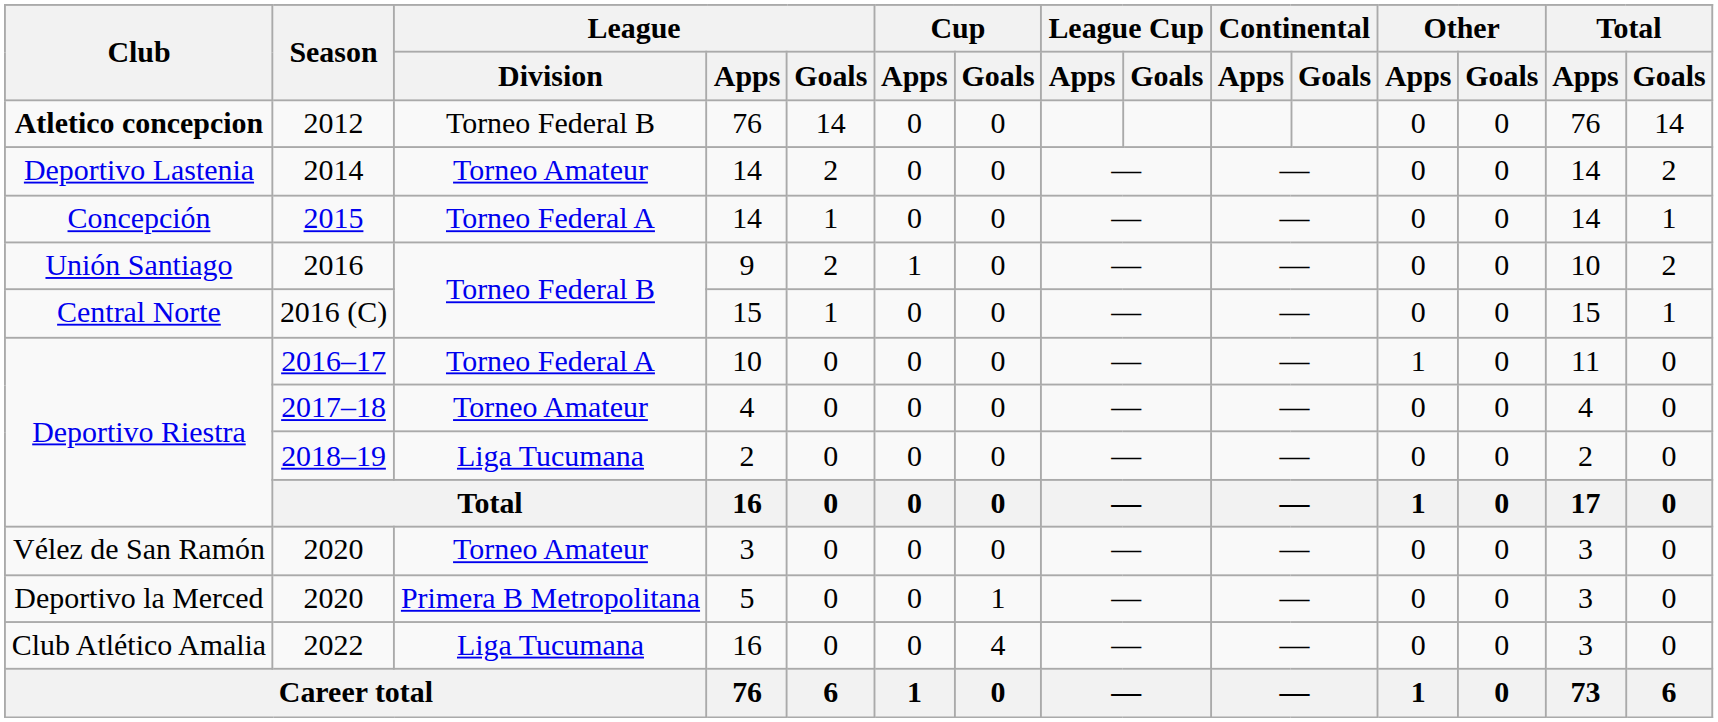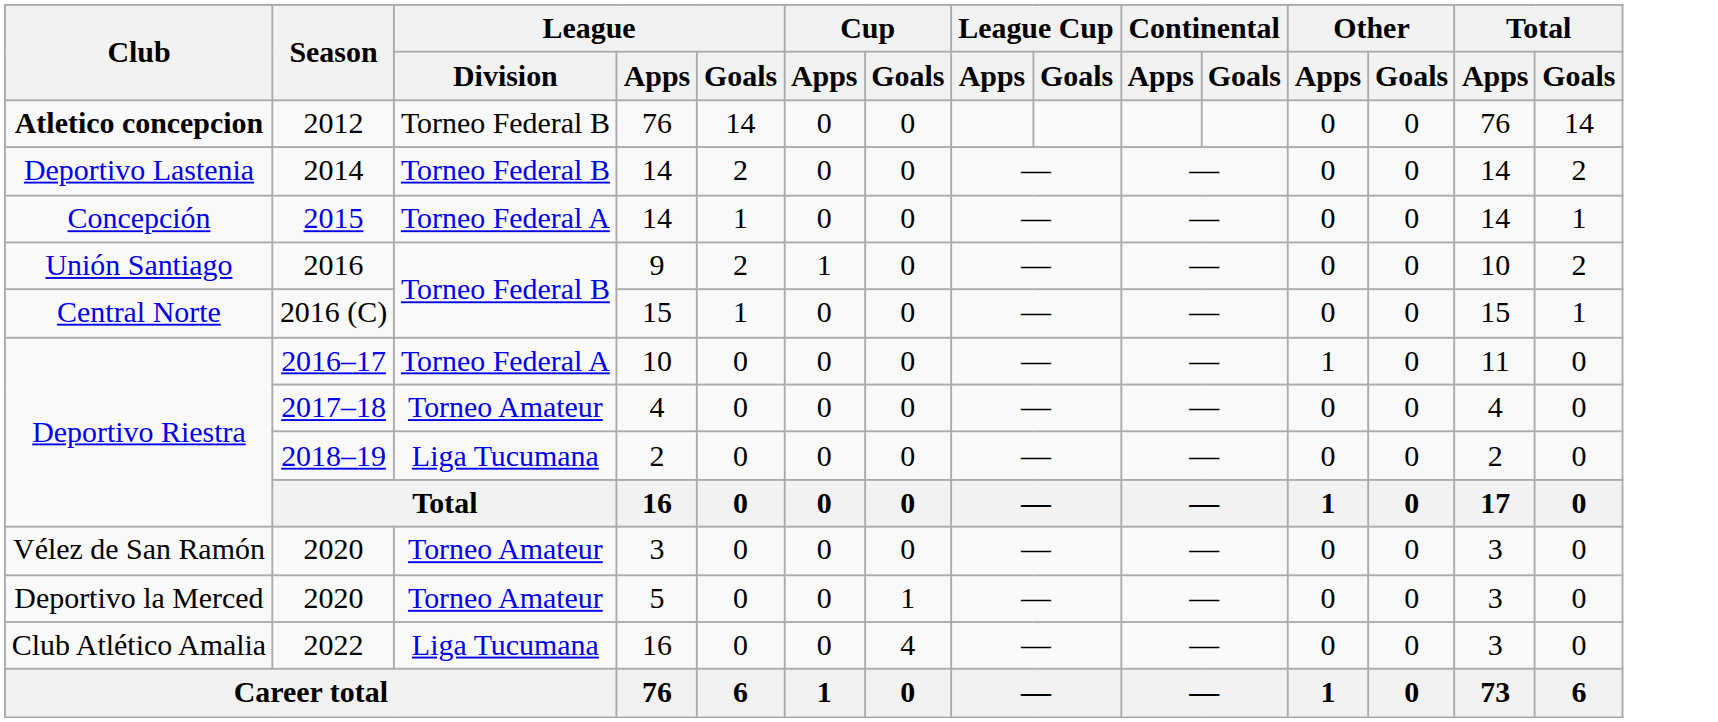 <table class="wikitable" style="text-align:center">
 <tr>
 <th rowspan="2">Club</th>
 <th rowspan="2">Season</th>
 <th colspan="3">League</th>
 <th colspan="2">Cup</th>
 <th colspan="2">League Cup</th>
 <th colspan="2">Continental</th>
 <th colspan="2">Other</th>
 <th colspan="2">Total</th>
 </tr>
 <tr>
 <th>Division</th>
 <th>Apps</th>
 <th>Goals</th>
 <th>Apps</th>
 <th>Goals</th>
 <th>Apps</th>
 <th>Goals</th>
 <th>Apps</th>
 <th>Goals</th>
 <th>Apps</th>
 <th>Goals</th>
 <th>Apps</th>
 <th>Goals</th>
 </tr>
 <tr>
 <td><strong>Atletico concepcion</strong></td>
 <td>2012</td>
 <td>Torneo Federal B</td>
 <td>76</td>
 <td>14</td>
 <td>0</td>
 <td>0</td>
 <td></td>
 <td></td>
 <td></td>
 <td></td>
 <td>0</td>
 <td>0</td>
 <td>76</td>
 <td>14</td>
 </tr>
 <tr>
 <td><a href='#'>Deportivo Lastenia</a></td>
 <td>2014</td>
-<td><a href='#'>Torneo Amateur</a></td>
+<td><a href='#'>Torneo Federal B</a></td>
 <td>14</td>
 <td>2</td>
 <td>0</td>
 <td>0</td>
 <td colspan="2">—</td>
 <td colspan="2">—</td>
 <td>0</td>
 <td>0</td>
 <td>14</td>
 <td>2</td>
 </tr>
 <tr>
 <td><a href='#'>Concepción</a></td>
 <td><a href='#'>2015</a></td>
 <td><a href='#'>Torneo Federal A</a></td>
 <td>14</td>
 <td>1</td>
 <td>0</td>
 <td>0</td>
 <td colspan="2">—</td>
 <td colspan="2">—</td>
 <td>0</td>
 <td>0</td>
 <td>14</td>
 <td>1</td>
 </tr>
 <tr>
 <td><a href='#'>Unión Santiago</a></td>
 <td>2016</td>
 <td rowspan="2"><a href='#'>Torneo Federal B</a></td>
 <td>9</td>
 <td>2</td>
 <td>1</td>
 <td>0</td>
 <td colspan="2">—</td>
 <td colspan="2">—</td>
 <td>0</td>
 <td>0</td>
 <td>10</td>
 <td>2</td>
 </tr>
 <tr>
 <td><a href='#'>Central Norte</a></td>
 <td>2016 (C)</td>
 <td>15</td>
 <td>1</td>
 <td>0</td>
 <td>0</td>
 <td colspan="2">—</td>
 <td colspan="2">—</td>
 <td>0</td>
 <td>0</td>
 <td>15</td>
 <td>1</td>
 </tr>
 <tr>
 <td rowspan="4"><a href='#'>Deportivo Riestra</a></td>
 <td><a href='#'>2016–17</a></td>
 <td><a href='#'>Torneo Federal A</a></td>
 <td>10</td>
 <td>0</td>
 <td>0</td>
 <td>0</td>
 <td colspan="2">—</td>
 <td colspan="2">—</td>
 <td>1</td>
 <td>0</td>
 <td>11</td>
 <td>0</td>
 </tr>
 <tr>
 <td><a href='#'>2017–18</a></td>
 <td><a href='#'>Torneo Amateur</a></td>
 <td>4</td>
 <td>0</td>
 <td>0</td>
 <td>0</td>
 <td colspan="2">—</td>
 <td colspan="2">—</td>
 <td>0</td>
 <td>0</td>
 <td>4</td>
 <td>0</td>
 </tr>
 <tr>
 <td><a href='#'>2018–19</a></td>
 <td><a href='#'>Liga Tucumana</a></td>
 <td>2</td>
 <td>0</td>
 <td>0</td>
 <td>0</td>
 <td colspan="2">—</td>
 <td colspan="2">—</td>
 <td>0</td>
 <td>0</td>
 <td>2</td>
 <td>0</td>
 </tr>
 <tr>
 <th colspan="2">Total</th>
 <th>16</th>
 <th>0</th>
 <th>0</th>
 <th>0</th>
 <th colspan="2">—</th>
 <th colspan="2">—</th>
 <th>1</th>
 <th>0</th>
 <th>17</th>
 <th>0</th>
 </tr>
 <tr>
 <td>Vélez de San Ramón</td>
 <td>2020</td>
 <td><a href='#'>Torneo Amateur</a></td>
 <td>3</td>
 <td>0</td>
 <td>0</td>
 <td>0</td>
 <td colspan="2">—</td>
 <td colspan="2">—</td>
 <td>0</td>
 <td>0</td>
 <td>3</td>
 <td>0</td>
 </tr>
 <tr>
 <td>Deportivo la Merced</td>
 <td>2020</td>
-<td><a href='#'>Primera B Metropolitana</a></td>
+<td><a href='#'>Torneo Amateur</a></td>
 <td>5</td>
 <td>0</td>
 <td>0</td>
 <td>1</td>
 <td colspan="2">—</td>
 <td colspan="2">—</td>
 <td>0</td>
 <td>0</td>
 <td>3</td>
 <td>0</td>
 </tr>
 <tr>
 <td>Club Atlético Amalia</td>
 <td>2022</td>
 <td><a href='#'>Liga Tucumana</a></td>
 <td>16</td>
 <td>0</td>
 <td>0</td>
 <td>4</td>
 <td colspan="2">—</td>
 <td colspan="2">—</td>
 <td>0</td>
 <td>0</td>
 <td>3</td>
 <td>0</td>
 </tr>
 <tr>
 <th colspan="3">Career total</th>
 <th>76</th>
 <th>6</th>
 <th>1</th>
 <th>0</th>
 <th colspan="2">—</th>
 <th colspan="2">—</th>
 <th>1</th>
 <th>0</th>
 <th>73</th>
 <th>6</th>
 </tr>
 </table>
